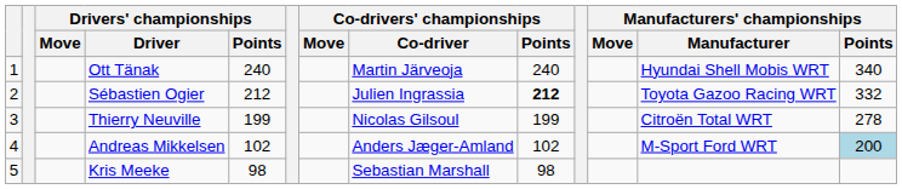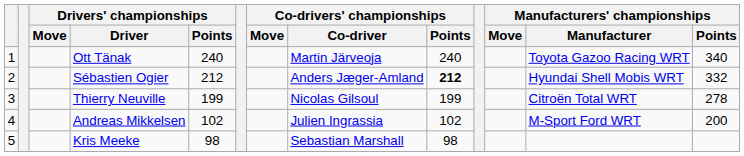 <table class="wikitable" style="font-size:85%;">
 <tr>
 <th rowspan="2"></th>
 <th rowspan="7" style="width:5px;"></th>
 <th colspan="3">Drivers' championships</th>
 <th rowspan="7" style="width:5px;"></th>
 <th colspan="3">Co-drivers' championships</th>
 <th rowspan="7" style="width:5px;"></th>
 <th colspan="3">Manufacturers' championships</th>
 </tr>
 <tr>
 <th>Move</th>
 <th>Driver</th>
 <th>Points</th>
 <th>Move</th>
 <th>Co-driver</th>
 <th>Points</th>
 <th>Move</th>
 <th>Manufacturer</th>
 <th>Points</th>
 </tr>
 <tr>
 <td align="center">1</td>
 <td></td>
 <td><a href='#'>Ott Tänak</a></td>
 <td align="center">240</td>
 <td></td>
 <td><a href='#'>Martin Järveoja</a></td>
 <td align="center">240</td>
 <td></td>
-<td nowrap><a href='#'>Hyundai Shell Mobis WRT</a></td>
+<td nowrap><a href='#'>Toyota Gazoo Racing WRT</a></td>
 <td align="center">340</td>
 </tr>
 <tr>
 <td align="center">2</td>
 <td></td>
 <td><a href='#'>Sébastien Ogier</a></td>
 <td align="center">212</td>
 <td></td>
-<td><a href='#'>Julien Ingrassia</a></td>
+<td nowrap><a href='#'>Anders Jæger-Amland</a></td>
 <td align="center"><strong>212</strong></td>
 <td></td>
-<td nowrap><a href='#'>Toyota Gazoo Racing WRT</a></td>
+<td nowrap><a href='#'>Hyundai Shell Mobis WRT</a></td>
 <td align="center">332</td>
 </tr>
 <tr>
 <td align="center">3</td>
 <td></td>
 <td><a href='#'>Thierry Neuville</a></td>
 <td align="center">199</td>
 <td></td>
 <td><a href='#'>Nicolas Gilsoul</a></td>
 <td align="center">199</td>
 <td></td>
 <td><a href='#'>Citroën Total WRT</a></td>
 <td align="center">278</td>
 </tr>
 <tr>
 <td align="center">4</td>
 <td></td>
 <td nowrap><a href='#'>Andreas Mikkelsen</a></td>
 <td align="center">102</td>
 <td></td>
-<td nowrap><a href='#'>Anders Jæger-Amland</a></td>
+<td><a href='#'>Julien Ingrassia</a></td>
 <td align="center">102</td>
 <td></td>
 <td><a href='#'>M-Sport Ford WRT</a></td>
-<td align="center" style="background: lightblue;">200</td>
+<td align="center">200</td>
 </tr>
 <tr>
 <td align="center">5</td>
 <td></td>
 <td><a href='#'>Kris Meeke</a></td>
 <td align="center">98</td>
 <td></td>
 <td><a href='#'>Sebastian Marshall</a></td>
 <td align="center">98</td>
 <td></td>
 <td></td>
 <td></td>
 </tr>
 </table>
